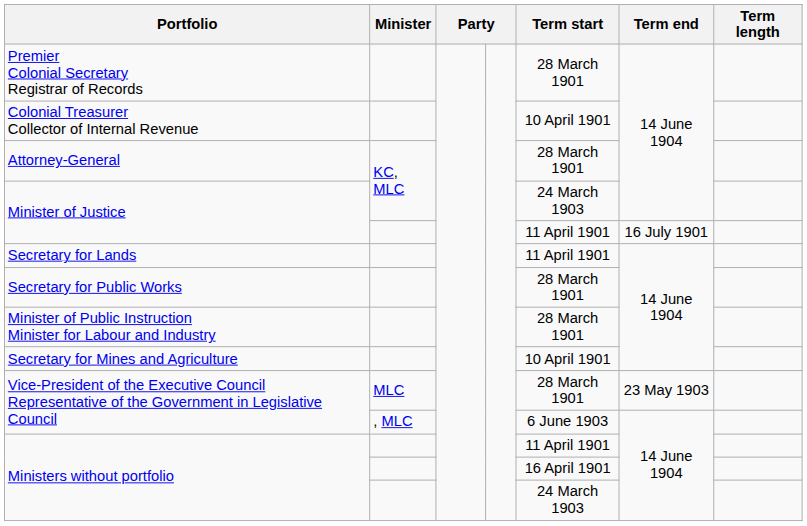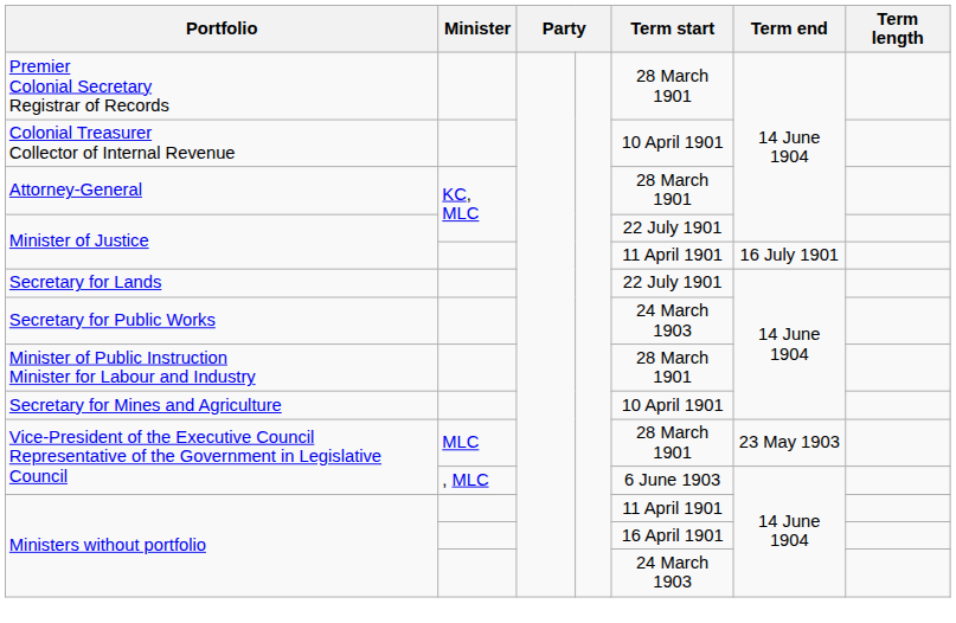 <table class="wikitable sortable">
 <tr>
 <th>Portfolio</th>
 <th>Minister</th>
 <th colspan=2 width=10%>Party</th>
 <th>Term start</th>
 <th>Term end</th>
 <th>Term length</th>
 </tr>
 <tr>
 <td><a href='#'>Premier</a><br><a href='#'>Colonial Secretary</a><br>Registrar of Records</td>
 <td></td>
 <td rowspan="14" > </td>
 <td rowspan="14"></td>
 <td align="center">28 March 1901</td>
 <td rowspan="4" align="center">14 June 1904</td>
 <td align="center"></td>
 </tr>
 <tr>
 <td><a href='#'>Colonial Treasurer</a><br>Collector of Internal Revenue</td>
 <td></td>
 <td align="center">10 April 1901</td>
 <td align="center"></td>
 </tr>
 <tr>
 <td><a href='#'>Attorney-General</a></td>
 <td rowspan="2"> <a href='#'>KC</a>, <a href='#'>MLC</a></td>
 <td align="center">28 March 1901</td>
 <td align="center"></td>
 </tr>
 <tr>
 <td rowspan="2"><a href='#'>Minister of Justice</a></td>
-<td align="center">24 March 1903</td>
+<td align="center">22 July 1901</td>
 <td align="center"></td>
 </tr>
 <tr>
 <td></td>
 <td align="center">11 April 1901</td>
 <td align="center">16 July 1901</td>
 <td align="center"></td>
 </tr>
 <tr>
 <td><a href='#'>Secretary for Lands</a></td>
 <td></td>
-<td align="center">11 April 1901</td>
+<td align="center">22 July 1901</td>
 <td rowspan="4" align="center">14 June 1904</td>
 <td align="center"></td>
 </tr>
 <tr>
 <td><a href='#'>Secretary for Public Works</a></td>
 <td></td>
-<td align="center">28 March 1901</td>
+<td align="center">24 March 1903</td>
 <td align="center"></td>
 </tr>
 <tr>
 <td><a href='#'>Minister of Public Instruction</a><br><a href='#'>Minister for Labour and Industry</a></td>
 <td></td>
 <td align="center">28 March 1901</td>
 <td align="center"></td>
 </tr>
 <tr>
 <td><a href='#'>Secretary for Mines and Agriculture</a></td>
 <td></td>
 <td align="center">10 April 1901</td>
 <td align="center"></td>
 </tr>
 <tr>
 <td rowspan="2"><a href='#'>Vice-President of the Executive Council</a><br><a href='#'>Representative of the Government in Legislative Council</a></td>
 <td> <a href='#'>MLC</a></td>
 <td align="center">28 March 1901</td>
 <td align="center">23 May 1903</td>
 <td align="center"></td>
 </tr>
 <tr>
 <td>, <a href='#'>MLC</a></td>
 <td align="center">6 June 1903</td>
 <td rowspan="4" align="center">14 June 1904</td>
 <td align="center"></td>
 </tr>
 <tr>
 <td rowspan="3"><a href='#'>Ministers without portfolio</a></td>
 <td></td>
 <td align="center">11 April 1901</td>
 <td align="center"></td>
 </tr>
 <tr>
 <td></td>
 <td align="center">16 April 1901</td>
 <td align="center"></td>
 </tr>
 <tr>
 <td></td>
 <td align="center">24 March 1903</td>
 <td align="center"></td>
 </tr>
 </table>
